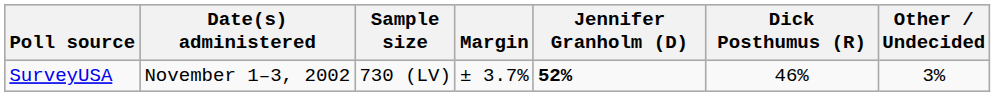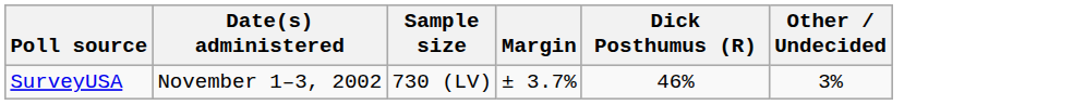 <table class="wikitable" style="font-size:90%">
 <tr valign=bottom>
 <th>Poll source</th>
 <th>Date(s)<br>administered</th>
 <th>Sample<br>size</th>
 <th>Margin<br></th>
-<th style="width:100px;">Jennifer<br>Granholm (D)</th>
 <th style="width:100px;">Dick<br>Posthumus (R)</th>
 <th>Other /<br>Undecided</th>
 </tr>
 <tr>
 <td><a href='#'>SurveyUSA</a></td>
 <td align=center>November 1–3, 2002</td>
 <td align=center>730 (LV)</td>
 <td align=center>± 3.7%</td>
-<td><strong>52%</strong></td>
 <td align=center>46%</td>
 <td align=center>3%</td>
 </tr>
 </table>
